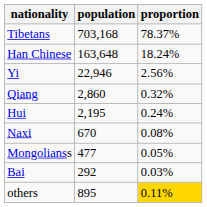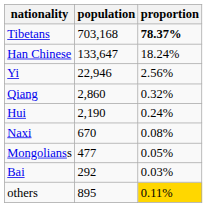 <table class="wikitable">
 <tr>
 <th>nationality</th>
 <th>population</th>
 <th>proportion</th>
 </tr>
 <tr>
 <td><a href='#'>Tibetans</a></td>
 <td>703,168</td>
-<td>78.37%</td>
+<td><strong>78.37%</strong></td>
 </tr>
 <tr>
 <td><a href='#'>Han Chinese</a></td>
-<td>163,648</td>
+<td>133,647</td>
 <td>18.24%</td>
 </tr>
 <tr>
 <td><a href='#'>Yi</a></td>
 <td>22,946</td>
 <td>2.56%</td>
 </tr>
 <tr>
 <td><a href='#'>Qiang</a></td>
 <td>2,860</td>
 <td>0.32%</td>
 </tr>
 <tr>
 <td><a href='#'>Hui</a></td>
-<td>2,195</td>
+<td>2,190</td>
 <td>0.24%</td>
 </tr>
 <tr>
 <td><a href='#'>Naxi</a></td>
 <td>670</td>
 <td>0.08%</td>
 </tr>
 <tr>
 <td><a href='#'>Mongolians</a>s</td>
 <td>477</td>
 <td>0.05%</td>
 </tr>
 <tr>
 <td><a href='#'>Bai</a></td>
 <td>292</td>
 <td>0.03%</td>
 </tr>
 <tr>
 <td>others</td>
 <td>895</td>
 <td style="background: gold;">0.11%</td>
 </tr>
 </table>
